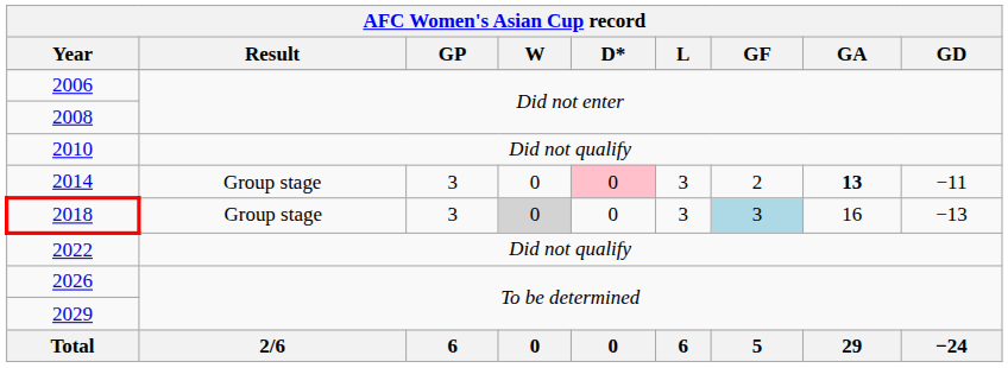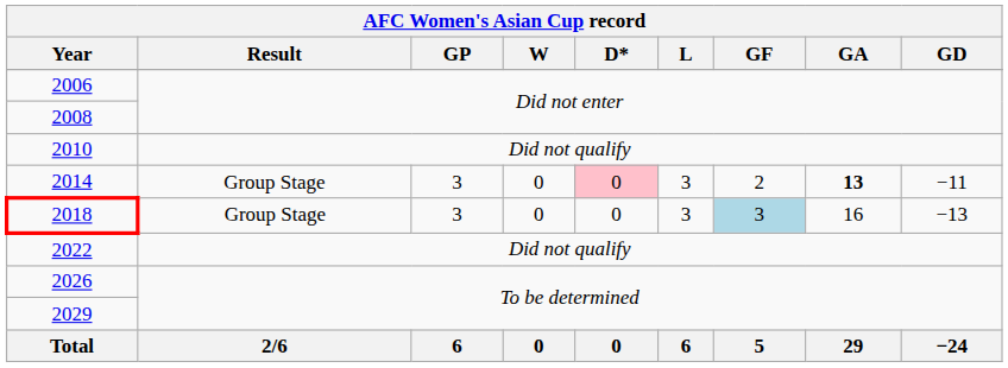 <table class="wikitable" style="text-align: center; width:50%;">
 <tr>
 <th colspan=10><a href='#'>AFC Women's Asian Cup</a> record</th>
 </tr>
 <tr>
 <th>Year</th>
 <th>Result</th>
 <th>GP</th>
 <th>W</th>
 <th>D*</th>
 <th>L</th>
 <th>GF</th>
 <th>GA</th>
 <th>GD</th>
 </tr>
 <tr>
 </tr>
 <tr>
 <td> <a href='#'>2006</a></td>
 <td colspan=8 rowspan=2><em>Did not enter</em></td>
 </tr>
 <tr>
 <td> <a href='#'>2008</a></td>
 </tr>
 <tr>
 <td> <a href='#'>2010</a></td>
 <td colspan=8><em>Did not qualify</em></td>
 </tr>
 <tr>
 <td> <a href='#'>2014</a></td>
-<td>Group stage</td>
+<td>Group Stage</td>
 <td>3</td>
 <td>0</td>
 <td style="background: pink;">0</td>
 <td>3</td>
 <td>2</td>
 <td><strong>13</strong></td>
 <td>−11</td>
 </tr>
 <tr>
 <td style="border: 3px solid red"> <a href='#'>2018</a></td>
-<td>Group stage</td>
+<td>Group Stage</td>
 <td>3</td>
-<td style="background: lightgrey;">0</td>
+<td>0</td>
 <td>0</td>
 <td>3</td>
 <td style="background: lightblue;">3</td>
 <td>16</td>
 <td>−13</td>
 </tr>
 <tr>
 <td> <a href='#'>2022</a></td>
 <td colspan=8><em>Did not qualify</em></td>
 </tr>
 <tr>
 <td> <a href='#'>2026</a></td>
 <td colspan=9 rowspan=2><em>To be determined </em></td>
 </tr>
 <tr>
 <td> <a href='#'>2029</a></td>
 </tr>
 <tr>
 <th>Total</th>
 <th>2/6</th>
 <th>6</th>
 <th>0</th>
 <th>0</th>
 <th>6</th>
 <th>5</th>
 <th>29</th>
 <th>−24</th>
 </tr>
 </table>
